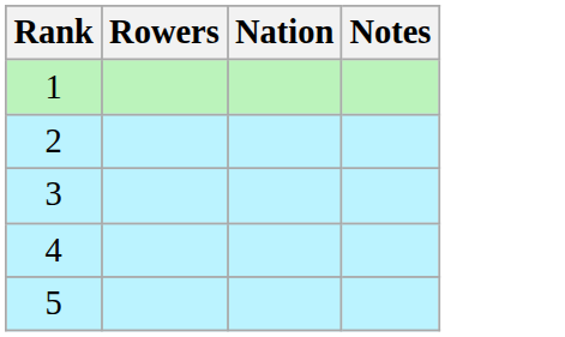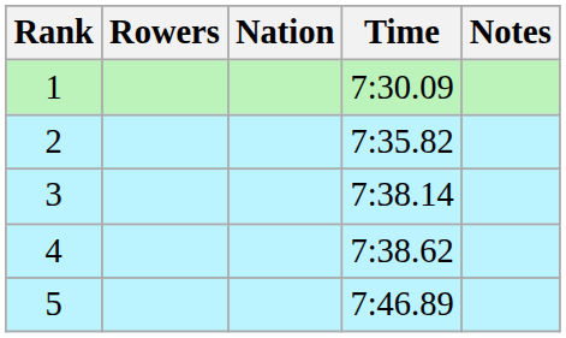 <table class="wikitable sortable" style="text-align:center">
 <tr>
 <th>Rank</th>
 <th>Rowers</th>
 <th>Nation</th>
+<th>Time</th>
 <th>Notes</th>
 </tr>
 <tr bgcolor=bbf3bb>
 <td>1</td>
 <td align=left data-sort-value="Geneș, Liliana"></td>
 <td align=left></td>
+<td>7:30.09</td>
 <td></td>
 </tr>
 <tr bgcolor=bbf3ff>
 <td>2</td>
 <td align=left data-sort-value="Omelianovych, Mariya"></td>
 <td align=left></td>
+<td>7:35.82</td>
 <td></td>
 </tr>
 <tr bgcolor=bbf3ff>
 <td>3</td>
 <td align=left data-sort-value="Brandin, Maria"></td>
 <td align=left></td>
+<td>7:38.14</td>
 <td></td>
 </tr>
 <tr bgcolor=bbf3ff>
 <td>4</td>
 <td align=left data-sort-value="Havelka, Monica"></td>
 <td align=left></td>
+<td>7:38.62</td>
 <td></td>
 </tr>
 <tr bgcolor=bbf3ff>
 <td>5</td>
 <td align=left data-sort-value="Laumann, Silken"></td>
 <td align=left></td>
+<td>7:46.89</td>
 <td></td>
 </tr>
 </table>
